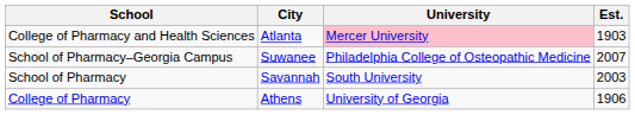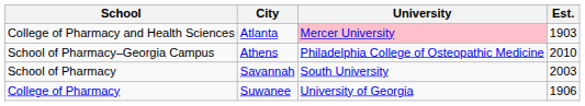 <table class="wikitable sortable">
 <tr>
 <th scope="col">School</th>
 <th scope="col">City</th>
 <th scope="col">University</th>
 <th scope="col">Est.</th>
 </tr>
 <tr>
 <td>College of Pharmacy and Health Sciences</td>
 <td><a href='#'>Atlanta</a></td>
 <td style="background: pink;"><a href='#'>Mercer University</a></td>
 <td>1903</td>
 </tr>
 <tr>
 <td>School of Pharmacy–Georgia Campus</td>
-<td><a href='#'>Suwanee</a></td>
+<td><a href='#'>Athens</a></td>
 <td><a href='#'>Philadelphia College of Osteopathic Medicine</a></td>
-<td>2007</td>
+<td>2010</td>
 </tr>
 <tr>
 <td>School of Pharmacy</td>
 <td><a href='#'>Savannah</a></td>
 <td><a href='#'>South University</a></td>
 <td>2003</td>
 </tr>
 <tr>
 <td><a href='#'>College of Pharmacy</a></td>
-<td><a href='#'>Athens</a></td>
+<td><a href='#'>Suwanee</a></td>
 <td><a href='#'>University of Georgia</a></td>
 <td>1906</td>
 </tr>
 </table>
